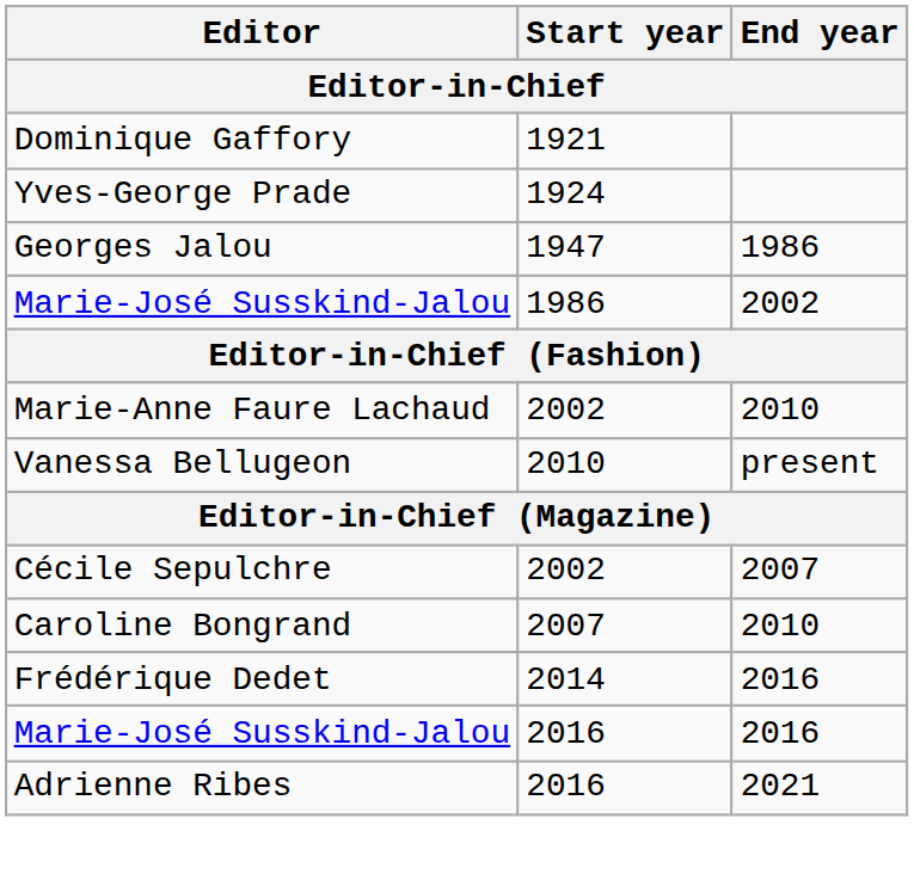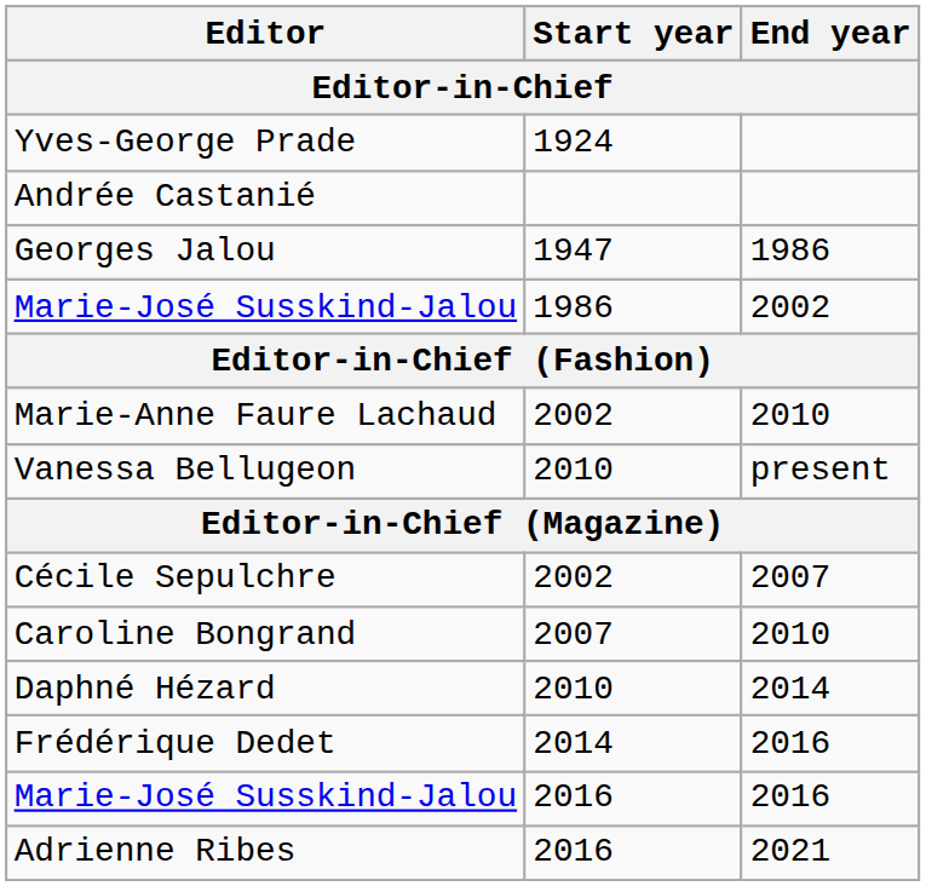 <table class="wikitable">
 <tr>
 <th>Editor</th>
 <th>Start year</th>
 <th>End year</th>
 </tr>
 <tr>
 <th colspan="3">Editor-in-Chief</th>
 </tr>
 <tr>
-<td>Dominique Gaffory</td>
-<td>1921</td>
+<td>Yves-George Prade</td>
+<td>1924</td>
 <td></td>
 </tr>
 <tr>
-<td>Yves-George Prade</td>
-<td>1924</td>
+<td>Andrée Castanié</td>
+<td></td>
 <td></td>
 </tr>
 <tr>
 <td>Georges Jalou</td>
 <td>1947</td>
 <td>1986</td>
 </tr>
 <tr>
 <td><a href='#'>Marie-José Susskind-Jalou</a></td>
 <td>1986</td>
 <td>2002</td>
 </tr>
 <tr>
 <th colspan="3">Editor-in-Chief (Fashion)</th>
 </tr>
 <tr>
 <td>Marie-Anne Faure Lachaud</td>
 <td>2002</td>
 <td>2010</td>
 </tr>
 <tr>
 <td>Vanessa Bellugeon</td>
 <td>2010</td>
 <td>present</td>
 </tr>
 <tr>
 <th colspan="3">Editor-in-Chief (Magazine)</th>
 </tr>
 <tr>
 <td>Cécile Sepulchre</td>
 <td>2002</td>
 <td>2007</td>
 </tr>
 <tr>
 <td>Caroline Bongrand</td>
 <td>2007</td>
 <td>2010</td>
 </tr>
 <tr>
+<td>Daphné Hézard</td>
+<td>2010</td>
+<td>2014</td>
+</tr>
+<tr>
 <td>Frédérique Dedet</td>
 <td>2014</td>
 <td>2016</td>
 </tr>
 <tr>
 <td><a href='#'>Marie-José Susskind-Jalou</a></td>
 <td>2016</td>
 <td>2016</td>
 </tr>
 <tr>
 <td>Adrienne Ribes</td>
 <td>2016</td>
 <td>2021</td>
 </tr>
 </table>
